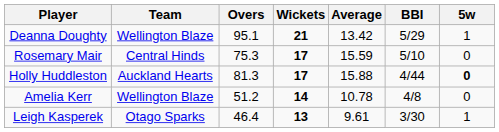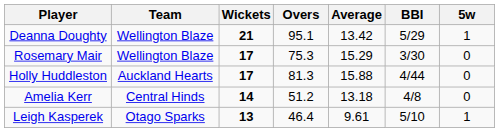 <table class="wikitable" style="text-align:center">
 <tr>
 <th width=125>Player</th>
 <th width=125>Team</th>
+<th width=60>Wickets</th>
 <th width=60>Overs</th>
-<th width=60>Wickets</th>
 <th width=60>Average</th>
 <th width=60>BBI</th>
 <th width=60>5w</th>
 </tr>
 <tr>
 <td><a href='#'>Deanna Doughty</a></td>
 <td><a href='#'>Wellington Blaze</a></td>
+<td><strong>21</strong></td>
 <td>95.1</td>
-<td><strong>21</strong></td>
 <td>13.42</td>
 <td>5/29</td>
 <td>1</td>
 </tr>
 <tr>
 <td><a href='#'>Rosemary Mair</a></td>
-<td><a href='#'>Central Hinds</a></td>
+<td><a href='#'>Wellington Blaze</a></td>
+<td><strong>17</strong></td>
 <td>75.3</td>
-<td><strong>17</strong></td>
-<td>15.59</td>
-<td>5/10</td>
+<td>15.29</td>
+<td>3/30</td>
 <td>0</td>
 </tr>
 <tr>
 <td><a href='#'>Holly Huddleston</a></td>
 <td><a href='#'>Auckland Hearts</a></td>
+<td><strong>17</strong></td>
 <td>81.3</td>
-<td><strong>17</strong></td>
 <td>15.88</td>
 <td>4/44</td>
-<td><strong>0</strong></td>
+<td>0</td>
 </tr>
 <tr>
 <td><a href='#'>Amelia Kerr</a></td>
-<td><a href='#'>Wellington Blaze</a></td>
+<td><a href='#'>Central Hinds</a></td>
+<td><strong>14</strong></td>
 <td>51.2</td>
-<td><strong>14</strong></td>
-<td>10.78</td>
+<td>13.18</td>
 <td>4/8</td>
 <td>0</td>
 </tr>
 <tr>
 <td><a href='#'>Leigh Kasperek</a></td>
 <td><a href='#'>Otago Sparks</a></td>
+<td><strong>13</strong></td>
 <td>46.4</td>
-<td><strong>13</strong></td>
 <td>9.61</td>
-<td>3/30</td>
+<td>5/10</td>
 <td>1</td>
 </tr>
 </table>
